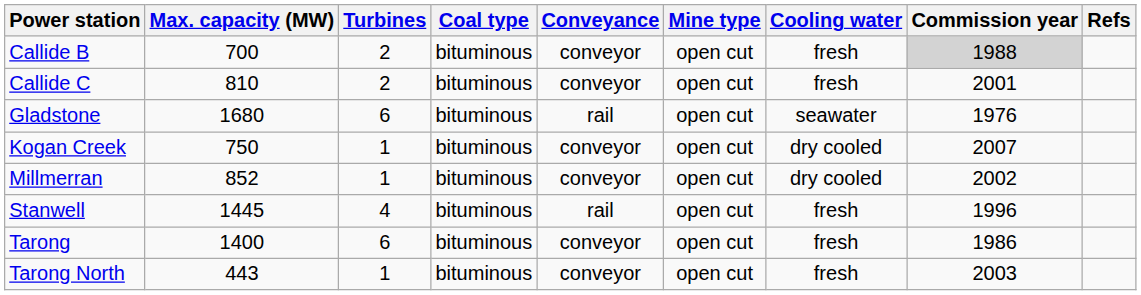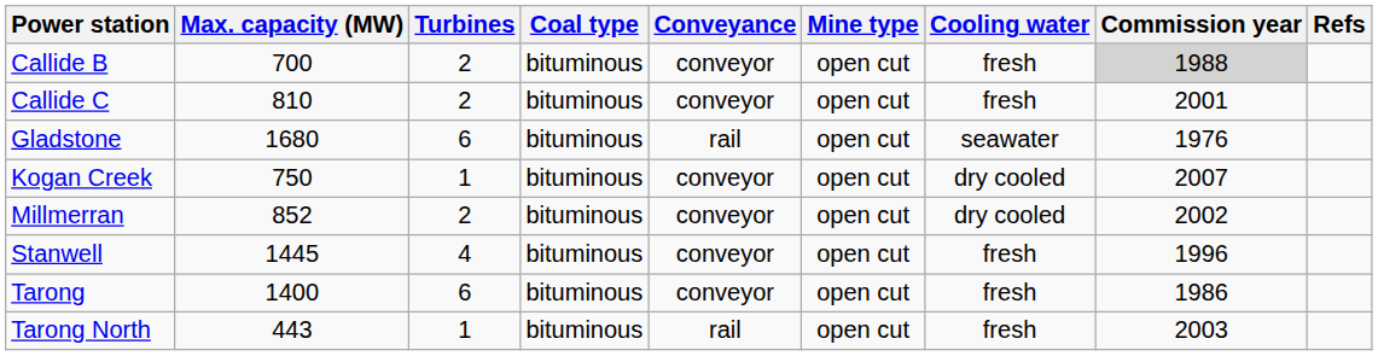 <table class="wikitable sortable" style="text-align: center">
 <tr>
 <th>Power station</th>
 <th><a href='#'>Max. capacity</a> (MW)</th>
 <th><a href='#'>Turbines</a></th>
 <th><a href='#'>Coal type</a></th>
 <th><a href='#'>Conveyance</a></th>
 <th><a href='#'>Mine type</a></th>
 <th><a href='#'>Cooling water</a></th>
 <th>Commission year</th>
 <th>Refs</th>
 </tr>
 <tr>
 <td align="left"><a href='#'>Callide B</a></td>
 <td>700</td>
 <td>2</td>
 <td>bituminous</td>
 <td>conveyor</td>
 <td>open cut</td>
 <td>fresh</td>
 <td style="background: lightgrey;">1988</td>
 <td></td>
 </tr>
 <tr>
 <td align="left"><a href='#'>Callide C</a></td>
 <td>810</td>
 <td>2</td>
 <td>bituminous</td>
 <td>conveyor</td>
 <td>open cut</td>
 <td>fresh</td>
 <td>2001</td>
 <td></td>
 </tr>
 <tr>
 <td align="left"><a href='#'>Gladstone</a></td>
 <td>1680</td>
 <td>6</td>
 <td>bituminous</td>
 <td>rail</td>
 <td>open cut</td>
 <td>seawater</td>
 <td>1976</td>
 <td></td>
 </tr>
 <tr>
 <td align="left"><a href='#'>Kogan Creek</a></td>
 <td>750</td>
 <td>1</td>
 <td>bituminous</td>
 <td>conveyor</td>
 <td>open cut</td>
 <td>dry cooled</td>
 <td>2007</td>
 <td></td>
 </tr>
 <tr>
 <td align="left"><a href='#'>Millmerran</a></td>
 <td>852</td>
-<td>1</td>
+<td>2</td>
 <td>bituminous</td>
 <td>conveyor</td>
 <td>open cut</td>
 <td>dry cooled</td>
 <td>2002</td>
 <td></td>
 </tr>
 <tr>
 <td align="left"><a href='#'>Stanwell</a></td>
 <td>1445</td>
 <td>4</td>
 <td>bituminous</td>
-<td>rail</td>
+<td>conveyor</td>
 <td>open cut</td>
 <td>fresh</td>
 <td>1996</td>
 <td></td>
 </tr>
 <tr>
 <td align="left"><a href='#'>Tarong</a></td>
 <td>1400</td>
 <td>6</td>
 <td>bituminous</td>
 <td>conveyor</td>
 <td>open cut</td>
 <td>fresh</td>
 <td>1986</td>
 <td></td>
 </tr>
 <tr>
 <td align="left"><a href='#'>Tarong North</a></td>
 <td>443</td>
 <td>1</td>
 <td>bituminous</td>
-<td>conveyor</td>
+<td>rail</td>
 <td>open cut</td>
 <td>fresh</td>
 <td>2003</td>
 <td></td>
 </tr>
 </table>
